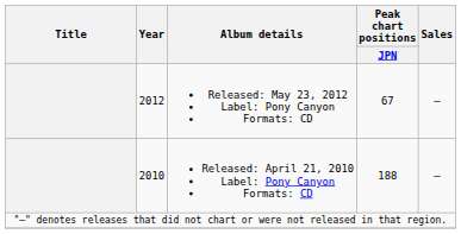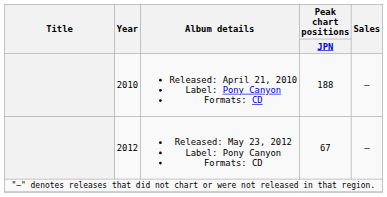 <table class="wikitable plainrowheaders" style="text-align:center;">
 <tr>
 <th scope="col" rowspan="2" style="width:12em;">Title</th>
 <th scope="col" rowspan="2">Year</th>
 <th scope="col" rowspan="2">Album details</th>
 <th scope="col" colspan="1">Peak chart positions</th>
 <th scope="col" rowspan="2">Sales</th>
 </tr>
 <tr>
 <th width="30"><a href='#'>JPN</a><br></th>
 </tr>
 <tr>
+<th scope="row"></th>
+<td>2010</td>
+<td><br><ul><li>Released: April 21, 2010</li><li>Label: <a href='#'>Pony Canyon</a></li><li>Formats: <a href='#'>CD</a></li></ul></td>
+<td>188</td>
+<td>—</td>
+</tr>
+<tr>
 <th scope="row"> </th>
 <td>2012</td>
 <td><br><ul><li>Released: May 23, 2012</li><li>Label: Pony Canyon</li><li>Formats: CD</li></ul></td>
 <td>67</td>
-<td>—</td>
-</tr>
-<tr>
-<th scope="row"></th>
-<td>2010</td>
-<td><br><ul><li>Released: April 21, 2010</li><li>Label: <a href='#'>Pony Canyon</a></li><li>Formats: <a href='#'>CD</a></li></ul></td>
-<td>188</td>
 <td>—</td>
 </tr>
 <tr>
 <td colspan="5" style="font-size:90%;">"—" denotes releases that did not chart or were not released in that region.</td>
 </tr>
 <tr>
 </tr>
 </table>
